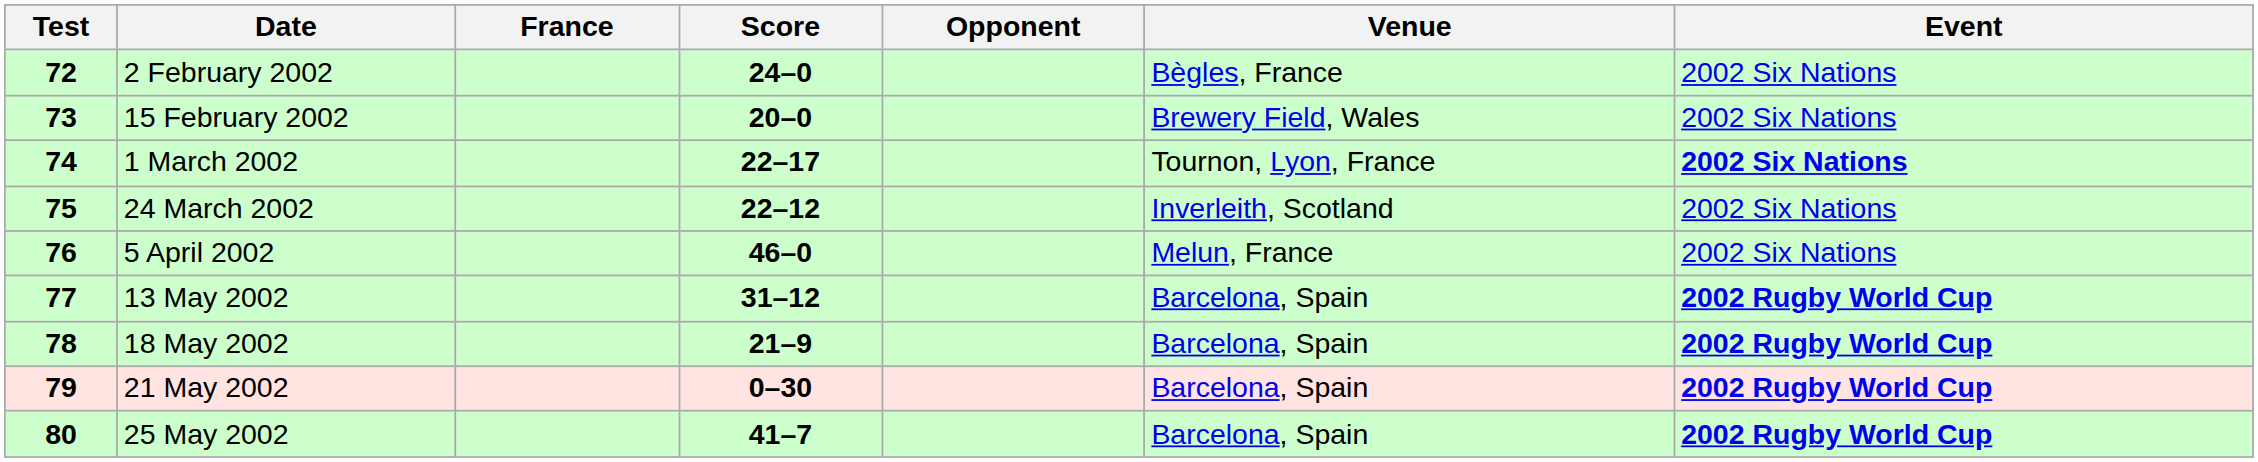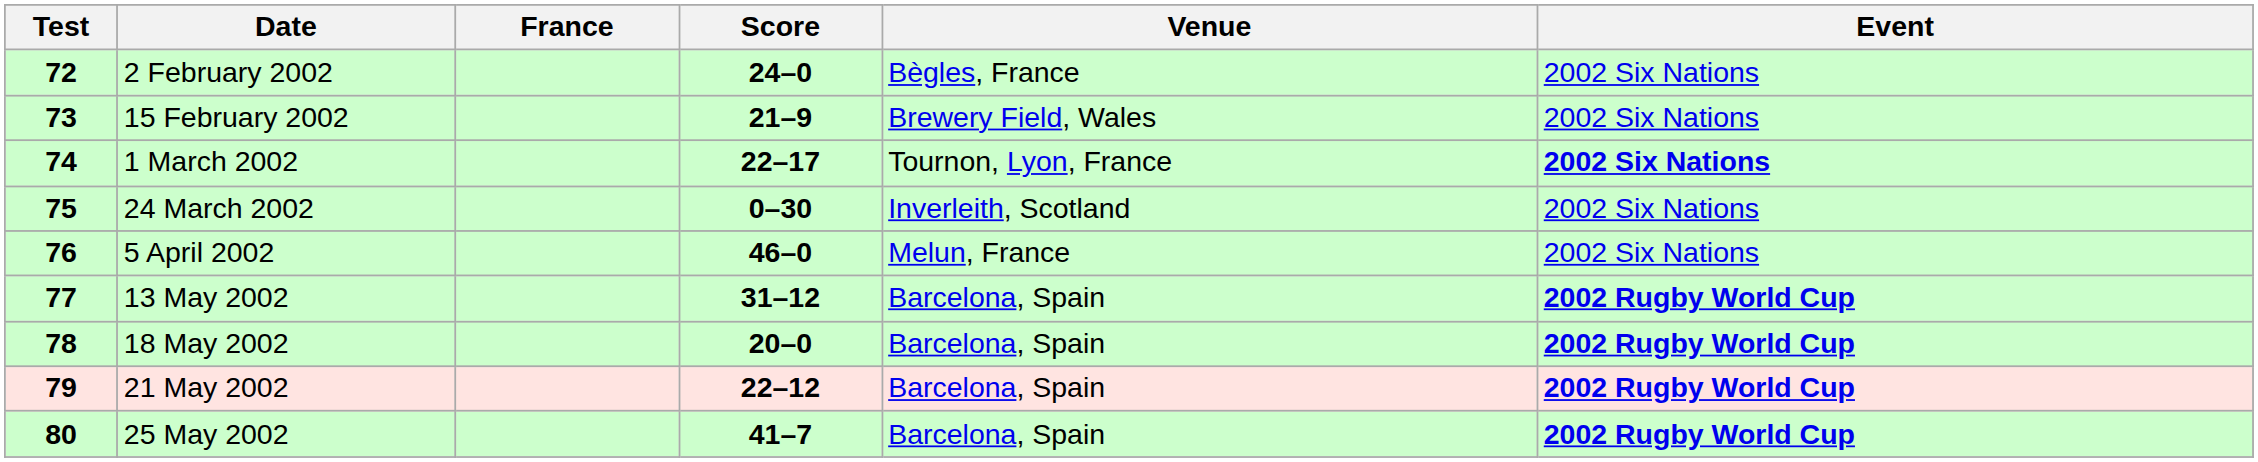 <table class="wikitable sortable" style="width:100%">
 <tr>
 <th style="width:5%">Test</th>
 <th style="width:15%">Date</th>
 <th style="width:10%">France</th>
 <th style="width:9%">Score</th>
-<th>Opponent</th>
 <th>Venue</th>
 <th>Event</th>
 </tr>
 <tr bgcolor=#ccffcc>
 <td align=center><strong>72</strong></td>
 <td>2 February 2002</td>
 <td></td>
 <td align="center"><strong>24–0</strong></td>
-<td></td>
 <td><a href='#'>Bègles</a>, France</td>
 <td><a href='#'>2002 Six Nations</a></td>
 </tr>
 <tr bgcolor=#ccffcc>
 <td align=center><strong>73</strong></td>
 <td>15 February 2002</td>
 <td></td>
-<td align="center"><strong>20–0</strong></td>
-<td></td>
+<td align="center"><strong>21–9</strong></td>
 <td><a href='#'>Brewery Field</a>, Wales</td>
 <td><a href='#'>2002 Six Nations</a></td>
 </tr>
 <tr bgcolor=#ccffcc>
 <td align=center><strong>74</strong></td>
 <td>1 March 2002</td>
 <td></td>
 <td align="center"><strong>22–17</strong></td>
-<td></td>
 <td>Tournon, <a href='#'>Lyon</a>, France</td>
 <td><strong><a href='#'>2002 Six Nations</a></strong></td>
 </tr>
 <tr bgcolor=#ccffcc>
 <td align=center><strong>75</strong></td>
 <td>24 March 2002</td>
 <td></td>
-<td align="center"><strong>22–12</strong></td>
-<td></td>
+<td align="center"><strong>0–30</strong></td>
 <td><a href='#'>Inverleith</a>, Scotland</td>
 <td><a href='#'>2002 Six Nations</a></td>
 </tr>
 <tr bgcolor=#ccffcc>
 <td align=center><strong>76</strong></td>
 <td>5 April 2002</td>
 <td></td>
 <td align="center"><strong>46–0</strong></td>
-<td></td>
 <td><a href='#'>Melun</a>, France</td>
 <td><a href='#'>2002 Six Nations</a></td>
 </tr>
 <tr bgcolor=#ccffcc>
 <td align=center><strong>77</strong></td>
 <td>13 May 2002</td>
 <td></td>
 <td align="center"><strong>31–12</strong></td>
-<td></td>
 <td><a href='#'>Barcelona</a>, Spain</td>
 <td><strong><a href='#'>2002 Rugby World Cup</a></strong></td>
 </tr>
 <tr bgcolor=#ccffcc>
 <td align=center><strong>78</strong></td>
 <td>18 May 2002</td>
 <td></td>
-<td align="center"><strong>21–9</strong></td>
-<td></td>
+<td align="center"><strong>20–0</strong></td>
 <td><a href='#'>Barcelona</a>, Spain</td>
 <td><strong><a href='#'>2002 Rugby World Cup</a></strong></td>
 </tr>
 <tr bgcolor=FFE4E1>
 <td align=center><strong>79</strong></td>
 <td>21 May 2002</td>
 <td></td>
-<td align="center"><strong>0–30</strong></td>
-<td></td>
+<td align="center"><strong>22–12</strong></td>
 <td><a href='#'>Barcelona</a>, Spain</td>
 <td><strong><a href='#'>2002 Rugby World Cup</a></strong></td>
 </tr>
 <tr bgcolor=#ccffcc>
 <td align=center><strong>80</strong></td>
 <td>25 May 2002</td>
 <td></td>
 <td align="center"><strong>41–7</strong></td>
-<td></td>
 <td><a href='#'>Barcelona</a>, Spain</td>
 <td><strong><a href='#'>2002 Rugby World Cup</a></strong></td>
 </tr>
 </table>
